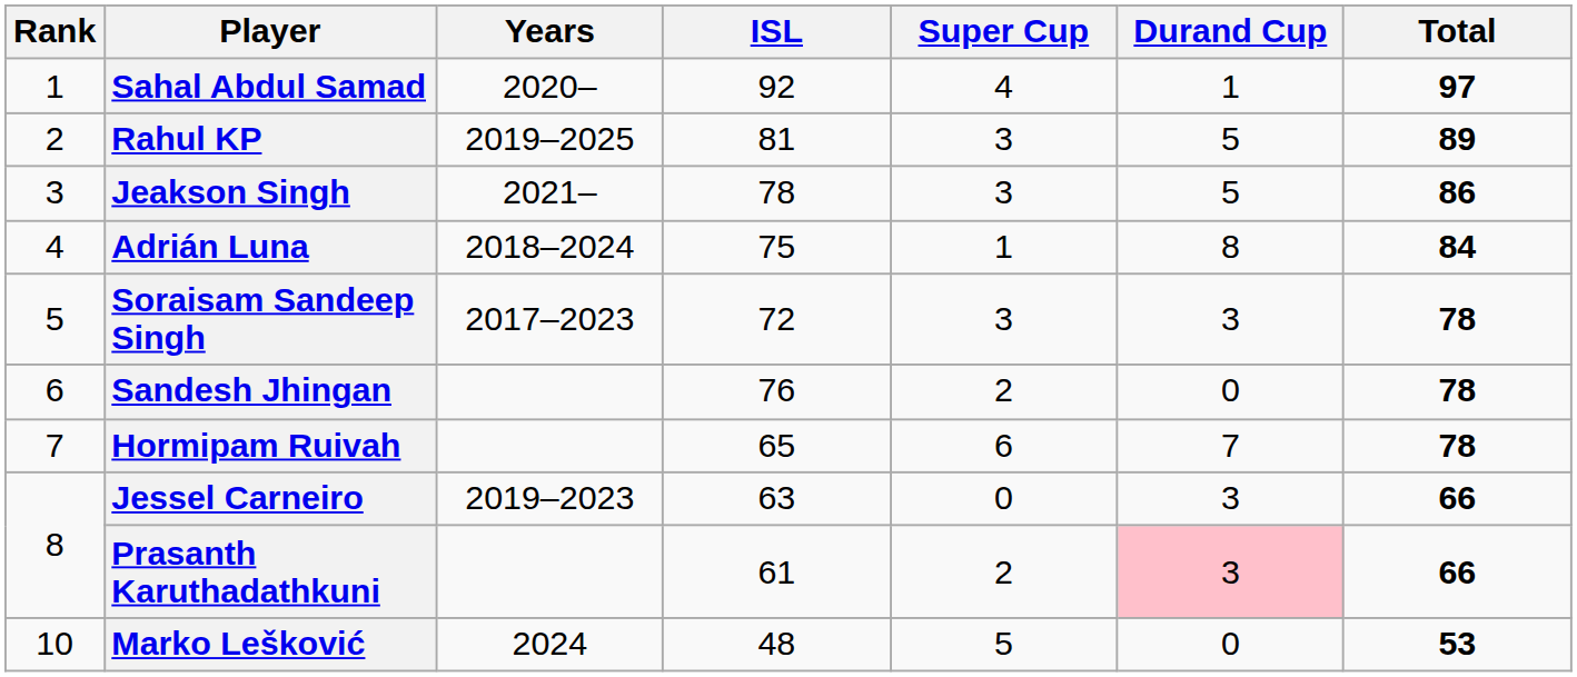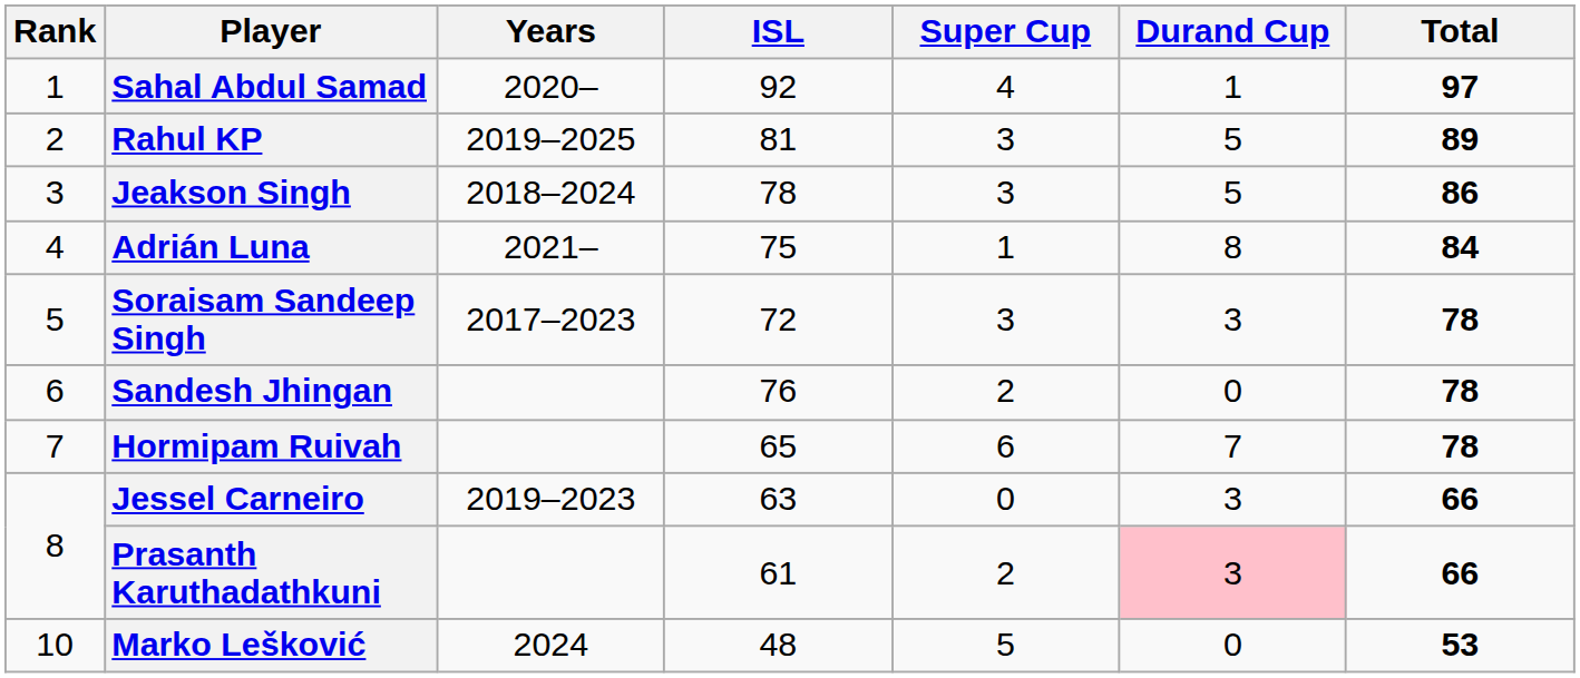 <table class="wikitable plainrowheaders sortable" style="text-align: center;">
 <tr>
 <th scope=col>Rank</th>
 <th scope=col width="150px">Player</th>
 <th scope=col width="100px">Years</th>
 <th scope=col width="100px"><a href='#'>ISL</a></th>
 <th scope=col width="100px"><a href='#'>Super Cup</a></th>
 <th scope=col width="100px"><a href='#'>Durand Cup</a></th>
 <th scope=col width="100px">Total</th>
 </tr>
 <tr>
 <td>1</td>
 <th scope=row style="text-align:left;"> <a href='#'>Sahal Abdul Samad</a></th>
 <td>2020–</td>
 <td>92</td>
 <td>4</td>
 <td>1</td>
 <td><strong>97</strong></td>
 </tr>
 <tr>
 <td>2</td>
 <th scope="row" style="text-align:left;"> <a href='#'>Rahul KP</a></th>
 <td>2019–2025</td>
 <td>81</td>
 <td>3</td>
 <td>5</td>
 <td><strong>89</strong></td>
 </tr>
 <tr>
 <td>3</td>
 <th scope="row" style="text-align:left;"> <a href='#'>Jeakson Singh</a></th>
-<td>2021–</td>
+<td>2018–2024</td>
 <td>78</td>
 <td>3</td>
 <td>5</td>
 <td><strong>86</strong></td>
 </tr>
 <tr>
 <td>4</td>
 <th scope="row" style="text-align:left;"> <strong><a href='#'>Adrián Luna</a></strong></th>
-<td>2018–2024</td>
+<td>2021–</td>
 <td>75</td>
 <td>1</td>
 <td>8</td>
 <td><strong>84</strong></td>
 </tr>
 <tr>
 <td>5</td>
 <th scope="row" style="text-align:left;"> <strong><a href='#'>Soraisam Sandeep Singh</a></strong></th>
 <td>2017–2023</td>
 <td>72</td>
 <td>3</td>
 <td>3</td>
 <td><strong>78</strong></td>
 </tr>
 <tr>
 <td>6</td>
 <th scope="row" style="text-align:left;"> <a href='#'>Sandesh Jhingan</a></th>
 <td></td>
 <td>76</td>
 <td>2</td>
 <td>0</td>
 <td><strong>78</strong></td>
 </tr>
 <tr>
 <td>7</td>
 <th scope="row" style="text-align:left;"> <strong><a href='#'>Hormipam Ruivah</a></strong></th>
 <td></td>
 <td>65</td>
 <td>6</td>
 <td>7</td>
 <td><strong>78</strong></td>
 </tr>
 <tr>
 <td rowspan="2">8</td>
 <th scope="row" style="text-align:left;"> <a href='#'>Jessel Carneiro</a></th>
 <td>2019–2023</td>
 <td>63</td>
 <td>0</td>
 <td>3</td>
 <td><strong>66</strong></td>
 </tr>
 <tr>
 <th scope="row" style="text-align:left;"> <a href='#'>Prasanth Karuthadathkuni</a></th>
 <td></td>
 <td>61</td>
 <td>2</td>
 <td style="background: pink;">3</td>
 <td><strong>66</strong></td>
 </tr>
 <tr>
 <td>10</td>
 <th scope="row" style="text-align:left;"> <a href='#'>Marko Lešković</a></th>
 <td>2024</td>
 <td>48</td>
 <td>5</td>
 <td>0</td>
 <td><strong>53</strong></td>
 </tr>
 </table>
